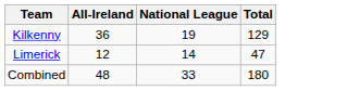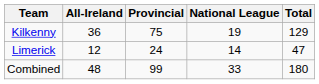 <table class="wikitable" style="text-align:center;">
 <tr>
 <th>Team</th>
 <th>All-Ireland</th>
+<th>Provincial</th>
 <th>National League</th>
 <th>Total</th>
 </tr>
 <tr |>
 <td><a href='#'>Kilkenny</a></td>
 <td>36</td>
+<td>75</td>
 <td>19</td>
 <td>129</td>
 </tr>
 <tr>
 <td><a href='#'>Limerick</a></td>
 <td>12</td>
+<td>24</td>
 <td>14</td>
 <td>47</td>
 </tr>
 <tr>
 <td>Combined</td>
 <td>48</td>
+<td>99</td>
 <td>33</td>
 <td>180</td>
 </tr>
 </table>
